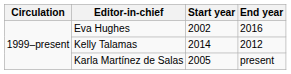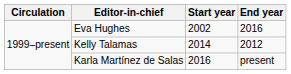 <table class="wikitable">
 <tr>
 <th>Circulation</th>
 <th>Editor-in-chief</th>
 <th>Start year</th>
 <th>End year</th>
 </tr>
 <tr>
 <td rowspan="3">1999–present</td>
 <td>Eva Hughes</td>
 <td>2002</td>
 <td>2016</td>
 </tr>
 <tr>
 <td>Kelly Talamas</td>
 <td>2014</td>
 <td>2012</td>
 </tr>
 <tr>
 <td>Karla Martínez de Salas</td>
-<td>2005</td>
+<td>2016</td>
 <td>present</td>
 </tr>
 </table>
